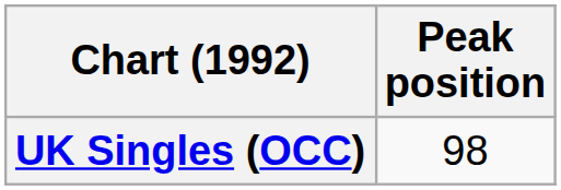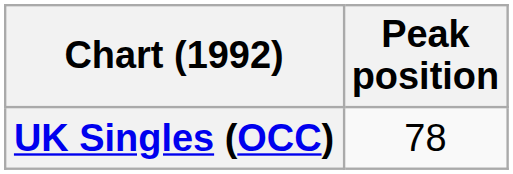 <table class="wikitable plainrowheaders">
 <tr>
 <th scope="col">Chart (1992)</th>
 <th scope="col">Peak<br>position</th>
 </tr>
 <tr>
 <th scope="row"><a href='#'>UK Singles</a> (<a href='#'>OCC</a>)</th>
-<td style="text-align:center">98</td>
+<td style="text-align:center">78</td>
 </tr>
 </table>
